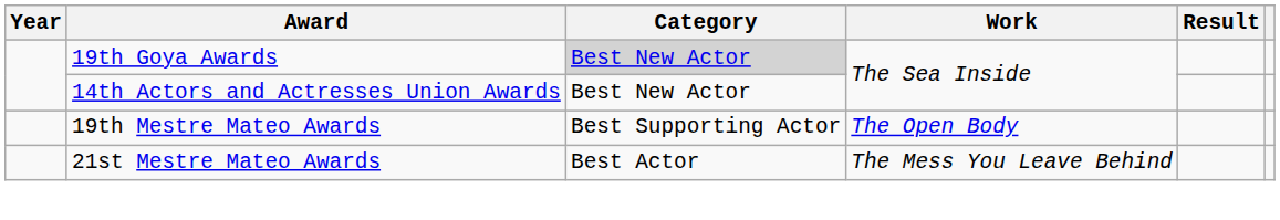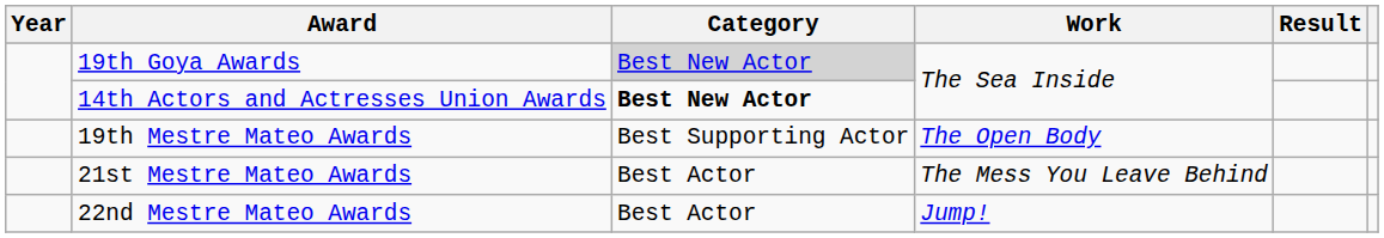 <table class="wikitable sortable plainrowheaders">
 <tr>
 <th>Year</th>
 <th>Award</th>
 <th>Category</th>
 <th>Work</th>
 <th>Result</th>
 <th scope="col" class="unsortable"></th>
 </tr>
 <tr>
 <td rowspan = "2"></td>
 <td><a href='#'>19th Goya Awards</a></td>
 <td style="background: lightgrey;"><a href='#'>Best New Actor</a></td>
 <td rowspan = "2"><em>The Sea Inside</em></td>
 <td></td>
 <td></td>
 </tr>
 <tr>
 <td><a href='#'>14th Actors and Actresses Union Awards</a></td>
-<td>Best New Actor</td>
+<td><strong>Best New Actor</strong></td>
 <td></td>
 <td></td>
 </tr>
 <tr>
 <td></td>
 <td>19th <a href='#'>Mestre Mateo Awards</a></td>
 <td>Best Supporting Actor</td>
 <td><em><a href='#'>The Open Body</a></em></td>
 <td></td>
 <td></td>
 </tr>
 <tr>
 <td></td>
 <td>21st <a href='#'>Mestre Mateo Awards</a></td>
 <td>Best Actor</td>
 <td><em>The Mess You Leave Behind</em></td>
 <td></td>
 <td></td>
 </tr>
+<tr>
+<td></td>
+<td>22nd <a href='#'>Mestre Mateo Awards</a></td>
+<td>Best Actor</td>
+<td><em><a href='#'>Jump!</a></em></td>
+<td></td>
+<td></td>
+</tr>
 </table>
